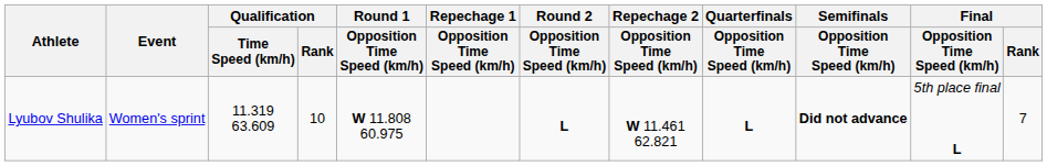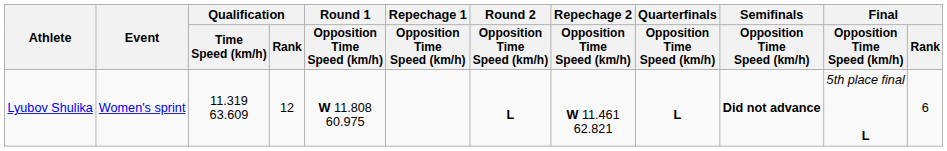 <table class="wikitable" style="font-size:90%">
 <tr>
 <th rowspan="2">Athlete</th>
 <th rowspan="2">Event</th>
 <th colspan=2>Qualification</th>
 <th>Round 1</th>
 <th>Repechage 1</th>
 <th>Round 2</th>
 <th>Repechage 2</th>
 <th>Quarterfinals</th>
 <th>Semifinals</th>
 <th colspan=2>Final</th>
 </tr>
 <tr style="font-size:95%">
 <th>Time<br>Speed (km/h)</th>
 <th>Rank</th>
 <th>Opposition<br>Time<br>Speed (km/h)</th>
 <th>Opposition<br>Time<br>Speed (km/h)</th>
 <th>Opposition<br>Time<br>Speed (km/h)</th>
 <th>Opposition<br>Time<br>Speed (km/h)</th>
 <th>Opposition<br>Time<br>Speed (km/h)</th>
 <th>Opposition<br>Time<br>Speed (km/h)</th>
 <th>Opposition<br>Time<br>Speed (km/h)</th>
 <th>Rank</th>
 </tr>
 <tr align=center>
 <td align=left><a href='#'>Lyubov Shulika</a></td>
 <td align=left><a href='#'>Women's sprint</a></td>
 <td>11.319<br>63.609</td>
-<td>10</td>
+<td>12</td>
 <td><br><strong>W</strong> 11.808<br>60.975</td>
 <td></td>
 <td><br><strong>L</strong></td>
 <td><br><br><strong>W</strong> 11.461<br>62.821</td>
 <td><br><strong>L</strong></td>
 <td><strong>Did not advance</strong></td>
 <td><em>5th place final</em><br><br><br><br><strong>L</strong></td>
-<td>7</td>
+<td>6</td>
 </tr>
 </table>
